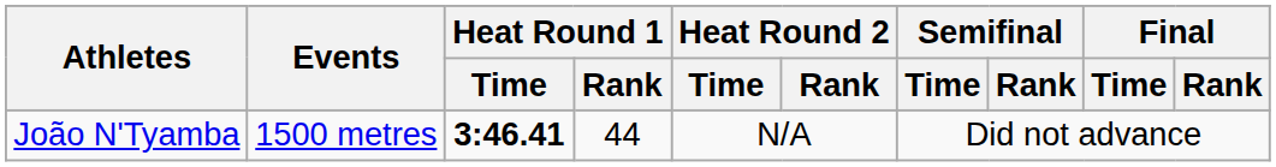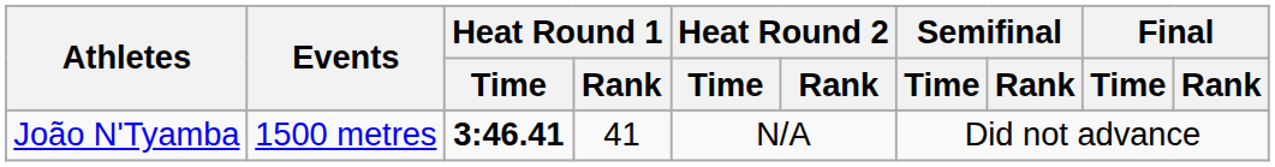 <table class=wikitable style=font-size:90%>
 <tr>
 <th rowspan=2>Athletes</th>
 <th rowspan=2>Events</th>
 <th colspan=2>Heat Round 1</th>
 <th colspan=2>Heat Round 2</th>
 <th colspan=2>Semifinal</th>
 <th colspan=2>Final</th>
 </tr>
 <tr>
 <th>Time</th>
 <th>Rank</th>
 <th>Time</th>
 <th>Rank</th>
 <th>Time</th>
 <th>Rank</th>
 <th>Time</th>
 <th>Rank</th>
 </tr>
 <tr>
 <td><a href='#'>João N'Tyamba</a></td>
 <td><a href='#'>1500 metres</a></td>
 <td align=center><strong>3:46.41</strong></td>
-<td align=center>44</td>
+<td align=center>41</td>
 <td colspan=2 align=center>N/A</td>
 <td colspan=4 align=center>Did not advance</td>
 </tr>
 </table>
